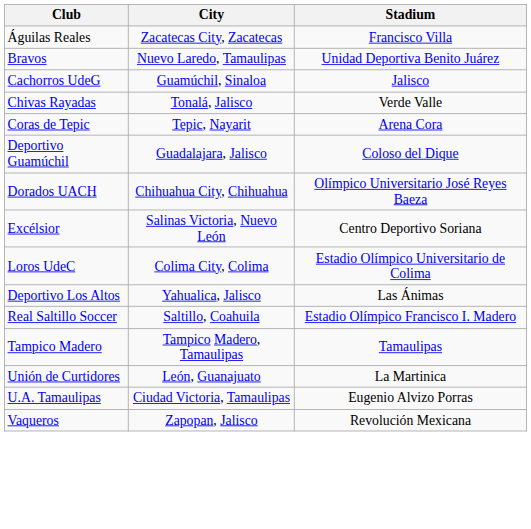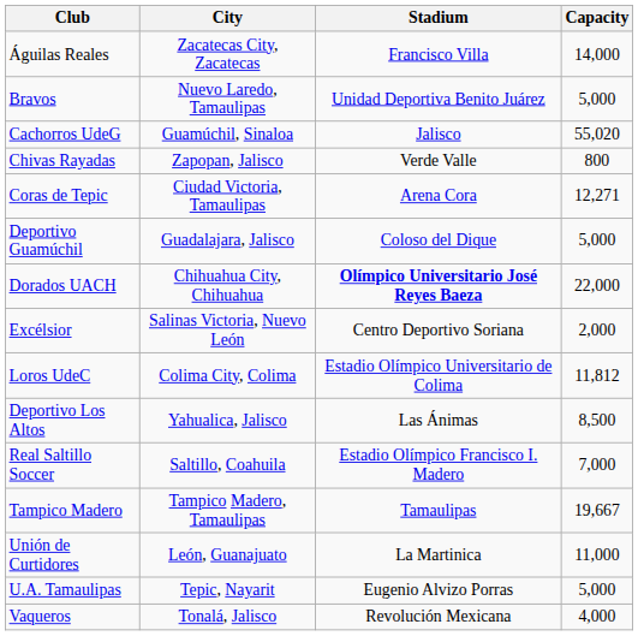 <table class="wikitable sortable" style="text-align: center;">
 <tr>
 <th>Club</th>
 <th>City</th>
 <th>Stadium</th>
+<th>Capacity</th>
 </tr>
 <tr>
 <td align="left">Águilas Reales</td>
 <td><a href='#'>Zacatecas City</a>, <a href='#'>Zacatecas</a></td>
 <td><a href='#'>Francisco Villa</a></td>
+<td>14,000</td>
 </tr>
 <tr>
 <td align="left"><a href='#'>Bravos</a></td>
 <td><a href='#'>Nuevo Laredo</a>, <a href='#'>Tamaulipas</a></td>
 <td><a href='#'>Unidad Deportiva Benito Juárez</a></td>
+<td>5,000</td>
 </tr>
 <tr>
 <td align="left"><a href='#'>Cachorros UdeG</a></td>
 <td><a href='#'>Guamúchil</a>, <a href='#'>Sinaloa</a></td>
 <td><a href='#'>Jalisco</a></td>
+<td>55,020</td>
 </tr>
 <tr>
 <td align="left"><a href='#'>Chivas Rayadas</a></td>
-<td><a href='#'>Tonalá</a>, <a href='#'>Jalisco</a></td>
+<td><a href='#'>Zapopan</a>, <a href='#'>Jalisco</a></td>
 <td>Verde Valle</td>
+<td>800</td>
 </tr>
 <tr>
 <td align="left"><a href='#'>Coras de Tepic</a></td>
-<td><a href='#'>Tepic</a>, <a href='#'>Nayarit</a></td>
+<td><a href='#'>Ciudad Victoria</a>, <a href='#'>Tamaulipas</a></td>
 <td><a href='#'>Arena Cora</a></td>
+<td>12,271</td>
 </tr>
 <tr>
 <td align="left"><a href='#'>Deportivo Guamúchil</a></td>
 <td><a href='#'>Guadalajara</a>, <a href='#'>Jalisco</a></td>
 <td><a href='#'>Coloso del Dique</a></td>
+<td>5,000</td>
 </tr>
 <tr>
 <td align="left"><a href='#'>Dorados UACH</a></td>
 <td><a href='#'>Chihuahua City</a>, <a href='#'>Chihuahua</a></td>
-<td><a href='#'>Olímpico Universitario José Reyes Baeza</a></td>
+<td><strong><a href='#'>Olímpico Universitario José Reyes Baeza</a></strong></td>
+<td>22,000</td>
 </tr>
 <tr>
 <td align="left"><a href='#'>Excélsior</a></td>
 <td><a href='#'>Salinas Victoria</a>, <a href='#'>Nuevo León</a></td>
 <td>Centro Deportivo Soriana</td>
+<td>2,000</td>
 </tr>
 <tr>
 <td align="left"><a href='#'>Loros UdeC</a></td>
 <td><a href='#'>Colima City</a>, <a href='#'>Colima</a></td>
 <td><a href='#'>Estadio Olímpico Universitario de Colima</a></td>
+<td>11,812</td>
 </tr>
 <tr>
 <td align="left"><a href='#'>Deportivo Los Altos</a></td>
 <td><a href='#'>Yahualica</a>, <a href='#'>Jalisco</a></td>
 <td>Las Ánimas</td>
+<td>8,500</td>
 </tr>
 <tr>
 <td align="left"><a href='#'>Real Saltillo Soccer</a></td>
 <td><a href='#'>Saltillo</a>, <a href='#'>Coahuila</a></td>
 <td><a href='#'>Estadio Olímpico Francisco I. Madero</a></td>
+<td>7,000</td>
 </tr>
 <tr>
 <td align="left"><a href='#'>Tampico Madero</a></td>
 <td><a href='#'>Tampico</a> <a href='#'>Madero</a>, <a href='#'>Tamaulipas</a></td>
 <td><a href='#'>Tamaulipas</a></td>
+<td>19,667</td>
 </tr>
 <tr>
 <td align="left"><a href='#'>Unión de Curtidores</a></td>
 <td><a href='#'>León</a>, <a href='#'>Guanajuato</a></td>
 <td>La Martinica</td>
+<td>11,000</td>
 </tr>
 <tr>
 <td align="left"><a href='#'>U.A. Tamaulipas</a></td>
-<td><a href='#'>Ciudad Victoria</a>, <a href='#'>Tamaulipas</a></td>
+<td><a href='#'>Tepic</a>, <a href='#'>Nayarit</a></td>
 <td>Eugenio Alvizo Porras</td>
+<td>5,000</td>
 </tr>
 <tr>
 <td align="left"><a href='#'>Vaqueros</a></td>
-<td><a href='#'>Zapopan</a>, <a href='#'>Jalisco</a></td>
+<td><a href='#'>Tonalá</a>, <a href='#'>Jalisco</a></td>
 <td>Revolución Mexicana</td>
+<td>4,000</td>
 </tr>
 </table>
